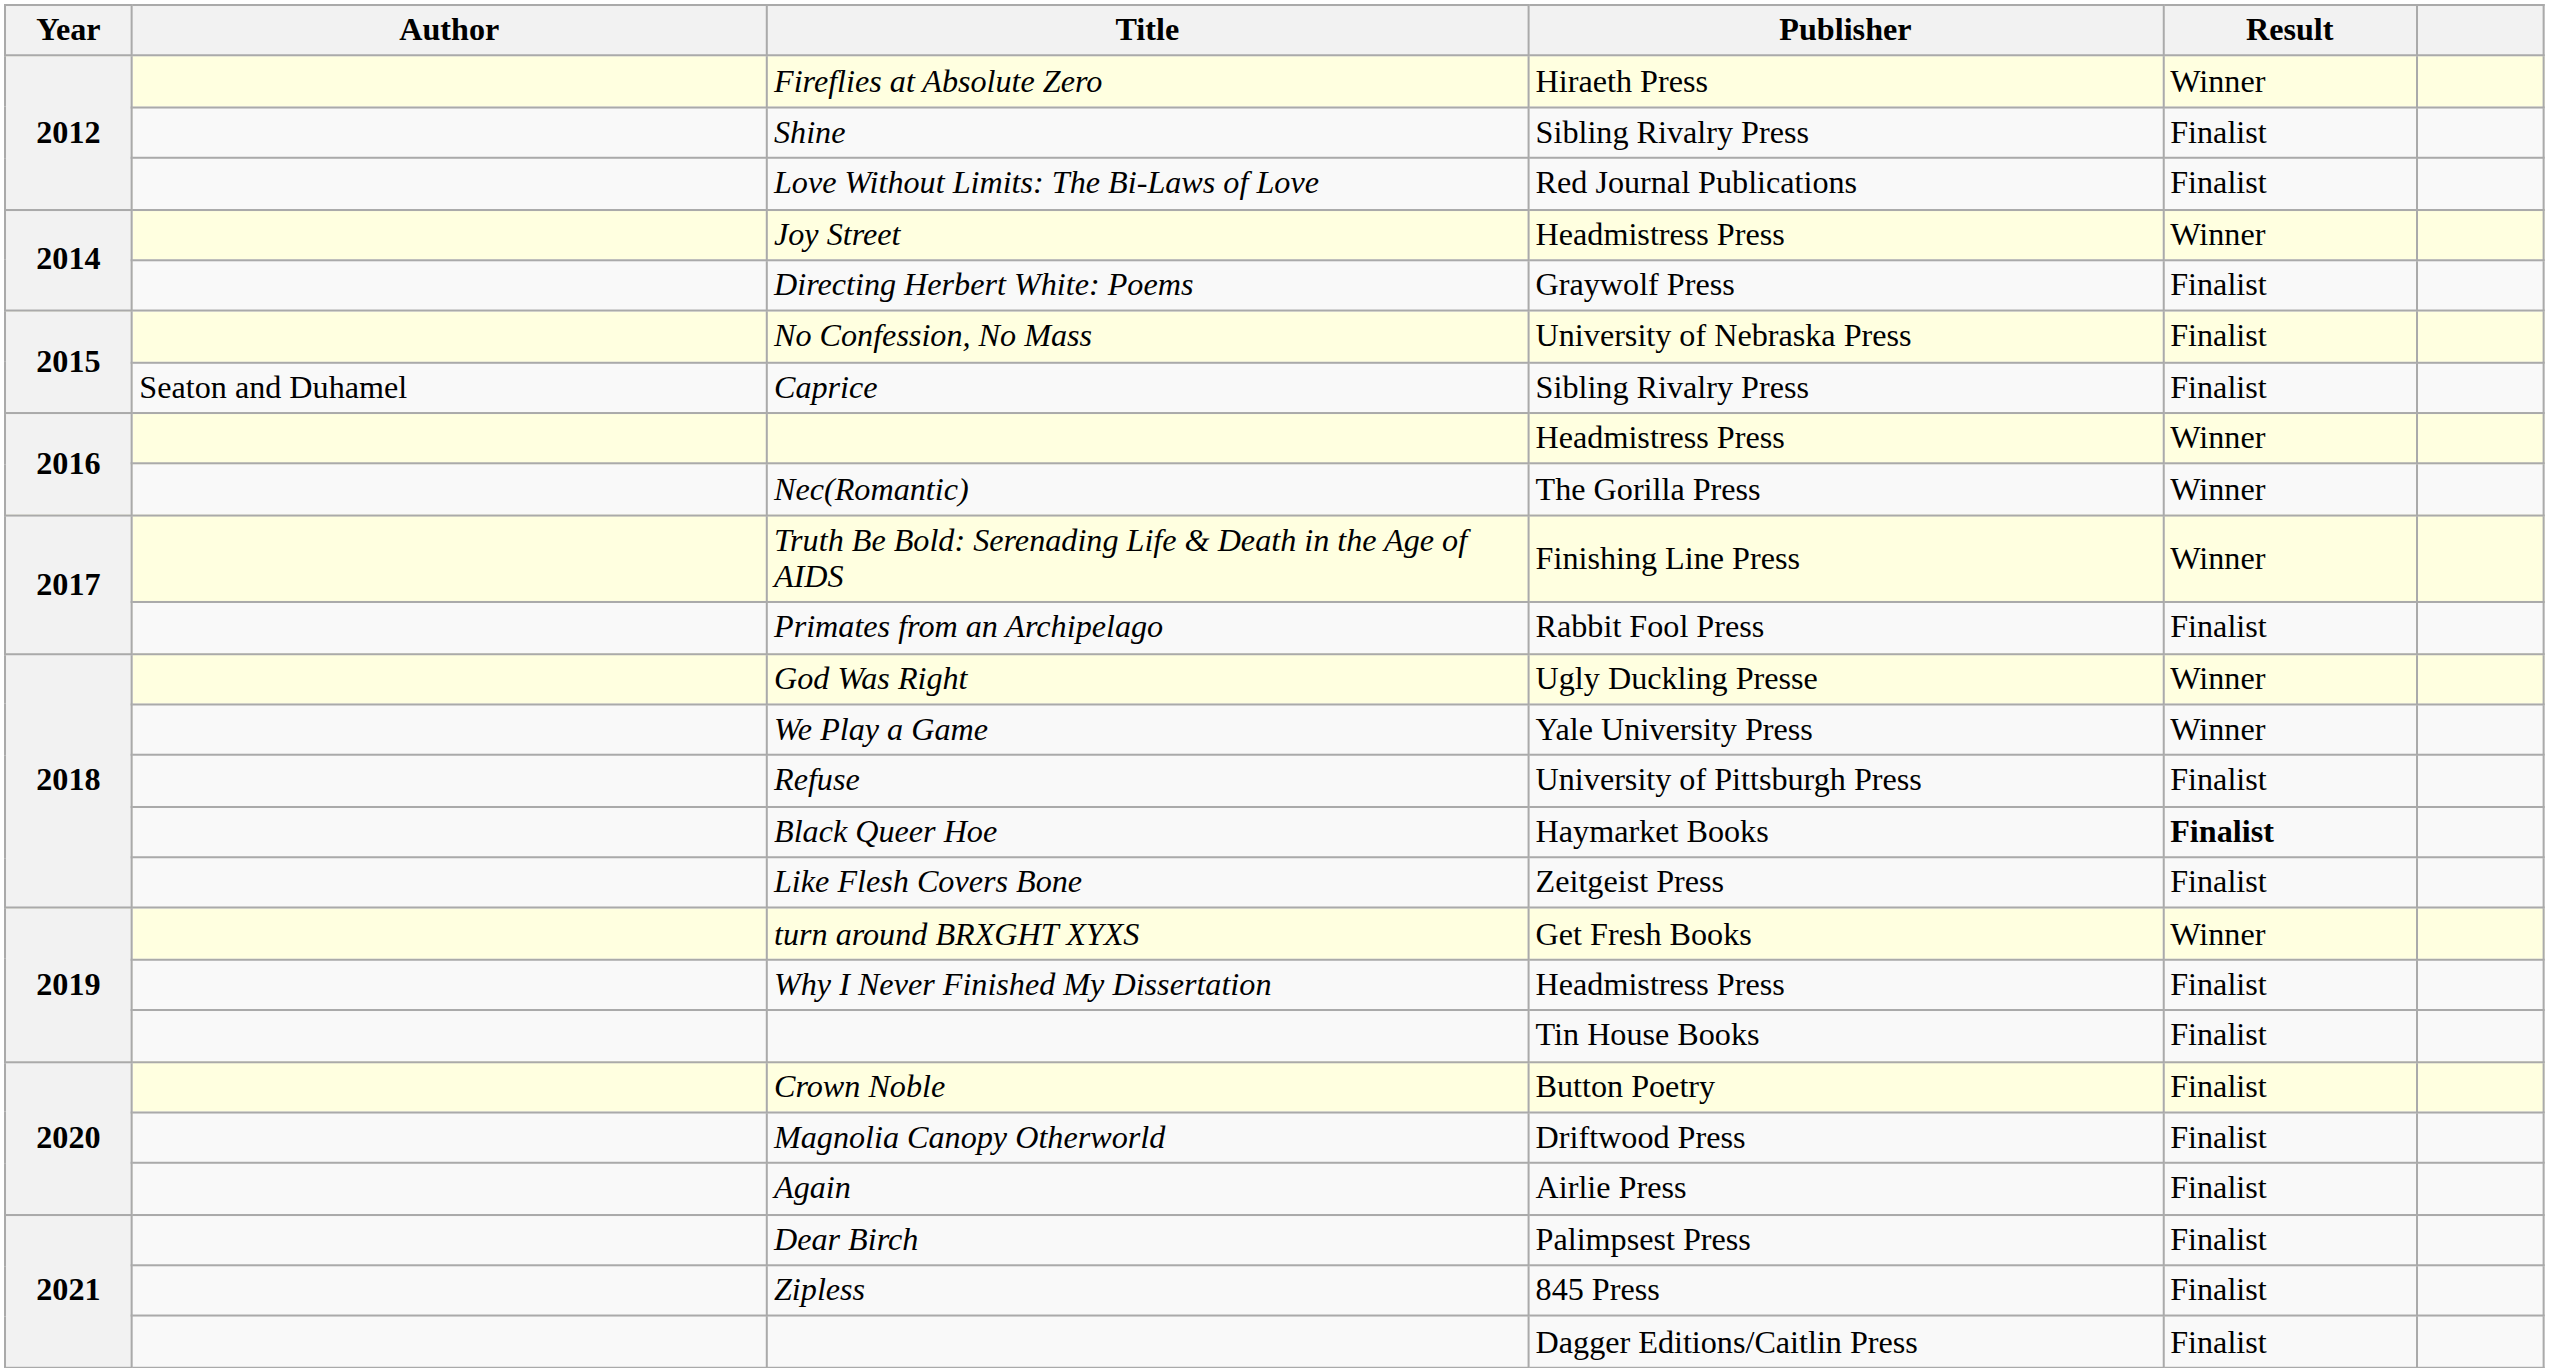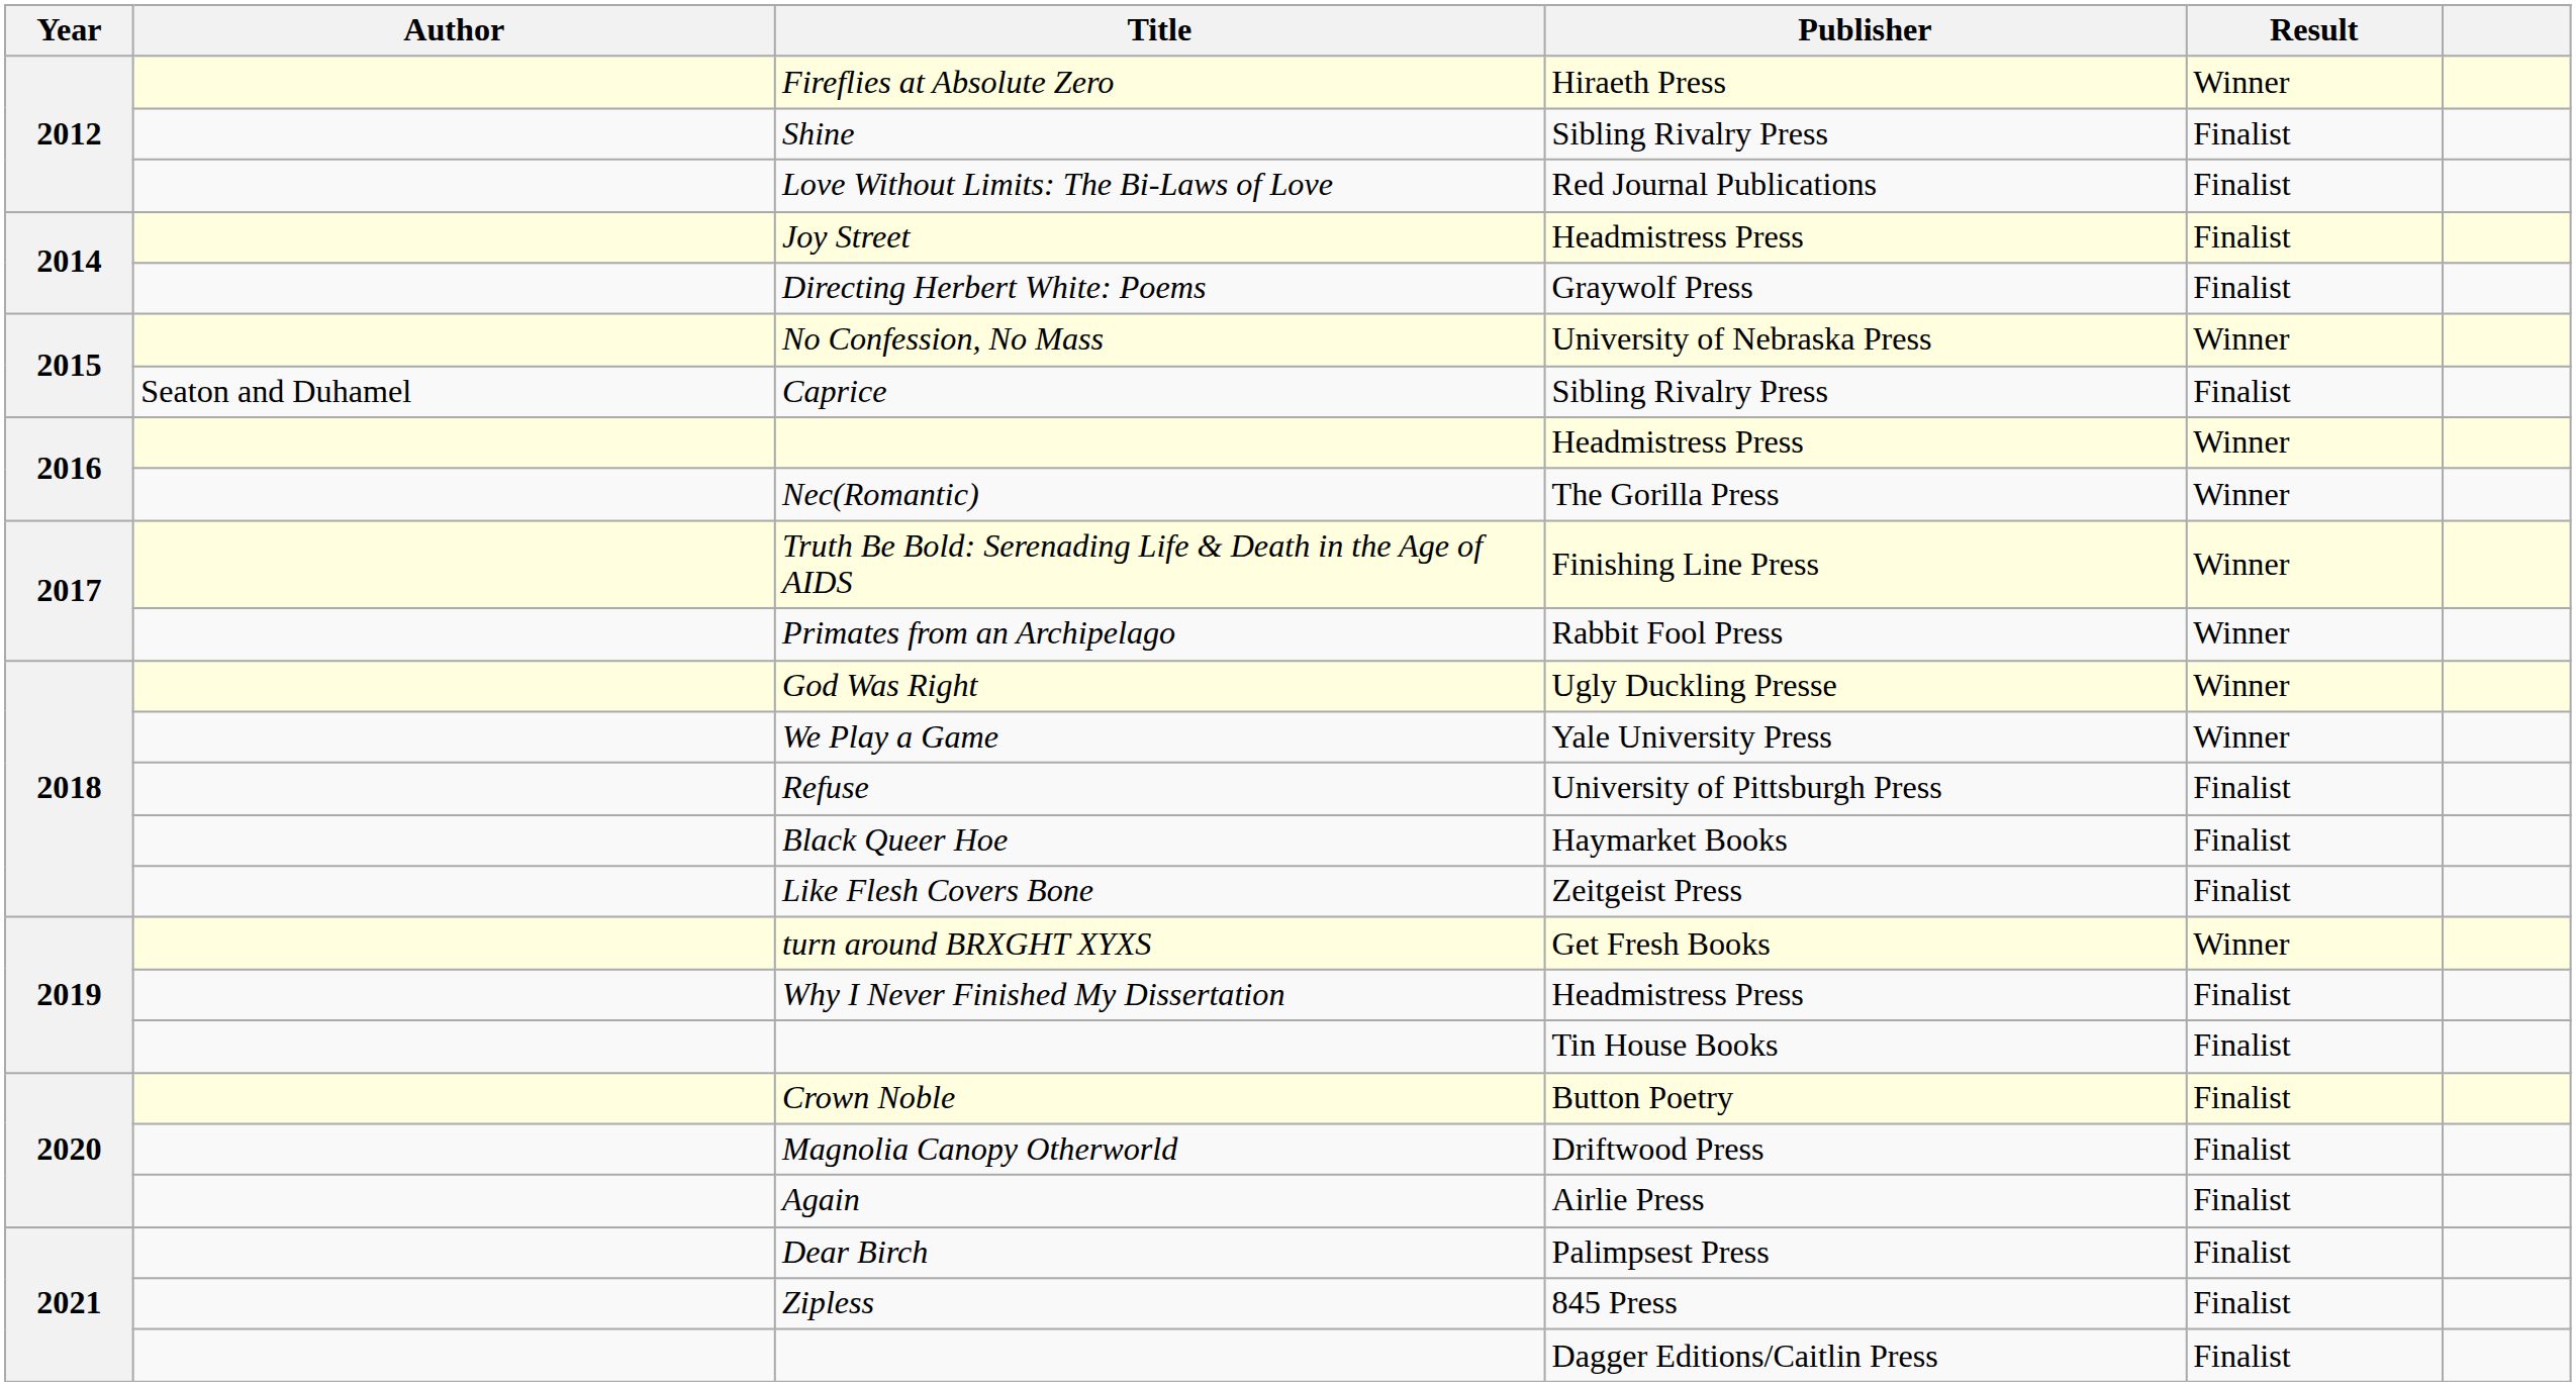 <table class="wikitable sortable mw-collapsible" style=width:100%>
 <tr>
 <th scope="col" width="5%">Year</th>
 <th scope="col" width="25%">Author</th>
 <th scope="col" width="30%">Title</th>
 <th scope="col" width="25%">Publisher</th>
 <th scope="col" width="10%">Result</th>
 <th scope="col" width="5%"></th>
 </tr>
 <tr style="background:lightyellow">
 <th rowspan="3">2012</th>
 <td></td>
 <td><em>Fireflies at Absolute Zero</em></td>
 <td>Hiraeth Press</td>
 <td>Winner</td>
 <td></td>
 </tr>
 <tr>
 <td></td>
 <td><em>Shine</em></td>
 <td>Sibling Rivalry Press</td>
 <td>Finalist</td>
 <td></td>
 </tr>
 <tr>
 <td></td>
 <td><em>Love Without Limits: The Bi-Laws of Love</em></td>
 <td>Red Journal Publications</td>
 <td>Finalist</td>
 <td></td>
 </tr>
 <tr style="background:lightyellow">
 <th rowspan="2">2014</th>
 <td></td>
 <td><em>Joy Street</em></td>
 <td>Headmistress Press</td>
-<td>Winner</td>
+<td>Finalist</td>
 <td></td>
 </tr>
 <tr>
 <td></td>
 <td><em>Directing Herbert White: Poems</em></td>
 <td>Graywolf Press</td>
 <td>Finalist</td>
 <td></td>
 </tr>
 <tr style="background:lightyellow">
 <th rowspan="2">2015</th>
 <td></td>
 <td><em>No Confession, No Mass</em></td>
 <td>University of Nebraska Press</td>
-<td>Finalist</td>
+<td>Winner</td>
 <td></td>
 </tr>
 <tr>
 <td>Seaton and Duhamel</td>
 <td><em>Caprice</em></td>
 <td>Sibling Rivalry Press</td>
 <td>Finalist</td>
 <td></td>
 </tr>
 <tr style="background:lightyellow">
 <th rowspan="2">2016</th>
 <td></td>
 <td><em></em></td>
 <td>Headmistress Press</td>
 <td>Winner</td>
 <td></td>
 </tr>
 <tr>
 <td></td>
 <td><em>Nec(Romantic)</em></td>
 <td>The Gorilla Press</td>
 <td>Winner</td>
 <td></td>
 </tr>
 <tr style="background:lightyellow">
 <th rowspan="2">2017</th>
 <td></td>
 <td><em>Truth Be Bold: Serenading Life & Death in the Age of AIDS</em></td>
 <td>Finishing Line Press</td>
 <td>Winner</td>
 <td></td>
 </tr>
 <tr>
 <td></td>
 <td><em>Primates from an Archipelago</em></td>
 <td>Rabbit Fool Press</td>
-<td>Finalist</td>
+<td>Winner</td>
 <td></td>
 </tr>
 <tr style="background:lightyellow">
 <th rowspan="5">2018</th>
 <td></td>
 <td><em>God Was Right</em></td>
 <td>Ugly Duckling Presse</td>
 <td>Winner</td>
 <td></td>
 </tr>
 <tr>
 <td></td>
 <td><em>We Play a Game</em></td>
 <td>Yale University Press</td>
 <td>Winner</td>
 <td></td>
 </tr>
 <tr>
 <td></td>
 <td><em>Refuse</em></td>
 <td>University of Pittsburgh Press</td>
 <td>Finalist</td>
 <td></td>
 </tr>
 <tr>
 <td></td>
 <td><em>Black Queer Hoe</em></td>
 <td>Haymarket Books</td>
-<td><strong>Finalist</strong></td>
+<td>Finalist</td>
 <td></td>
 </tr>
 <tr>
 <td></td>
 <td><em>Like Flesh Covers Bone</em></td>
 <td>Zeitgeist Press</td>
 <td>Finalist</td>
 <td></td>
 </tr>
 <tr style="background:lightyellow">
 <th rowspan="3">2019</th>
 <td></td>
 <td><em>turn around BRXGHT XYXS</em></td>
 <td>Get Fresh Books</td>
 <td>Winner</td>
 <td></td>
 </tr>
 <tr>
 <td></td>
 <td><em>Why I Never Finished My Dissertation</em></td>
 <td>Headmistress Press</td>
 <td>Finalist</td>
 <td></td>
 </tr>
 <tr>
 <td></td>
 <td><em></em></td>
 <td>Tin House Books</td>
 <td>Finalist</td>
 <td></td>
 </tr>
 <tr style="background:lightyellow">
 <th rowspan="3">2020</th>
 <td></td>
 <td><em>Crown Noble</em></td>
 <td>Button Poetry</td>
 <td>Finalist</td>
 <td></td>
 </tr>
 <tr>
 <td></td>
 <td><em>Magnolia Canopy Otherworld</em></td>
 <td>Driftwood Press</td>
 <td>Finalist</td>
 <td></td>
 </tr>
 <tr>
 <td></td>
 <td><em>Again</em></td>
 <td>Airlie Press</td>
 <td>Finalist</td>
 <td></td>
 </tr>
 <tr>
 <th rowspan="3">2021</th>
 <td></td>
 <td><em>Dear Birch</em></td>
 <td>Palimpsest Press</td>
 <td>Finalist</td>
 <td></td>
 </tr>
 <tr>
 <td></td>
 <td><em>Zipless</em></td>
 <td>845 Press</td>
 <td>Finalist</td>
 <td></td>
 </tr>
 <tr>
 <td></td>
 <td><em></em></td>
 <td>Dagger Editions/Caitlin Press</td>
 <td>Finalist</td>
 <td></td>
 </tr>
 </table>
